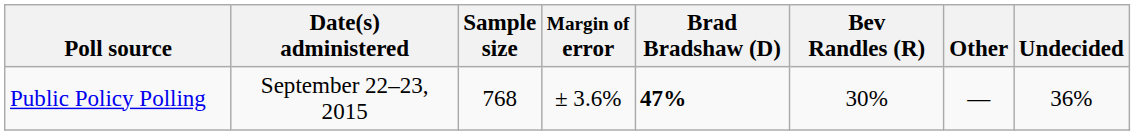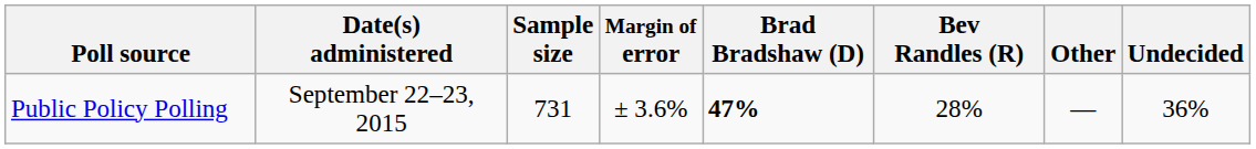 <table class="wikitable">
 <tr valign= bottom>
 <th style="width:150px;">Poll source</th>
 <th style="width:150px;">Date(s)<br>administered</th>
 <th class=small>Sample<br>size</th>
 <th><small>Margin of</small><br>error</th>
 <th style="width:100px;">Brad<br>Bradshaw (D)</th>
 <th style="width:100px;">Bev<br>Randles (R)</th>
 <th style="width:40px;">Other</th>
 <th style="width:40px;">Undecided</th>
 </tr>
 <tr>
 <td><a href='#'>Public Policy Polling</a></td>
 <td align=center>September 22–23, 2015</td>
-<td align=center>768</td>
+<td align=center>731</td>
 <td align=center>± 3.6%</td>
 <td><strong>47%</strong></td>
-<td align=center>30%</td>
+<td align=center>28%</td>
 <td align=center>—</td>
 <td align=center>36%</td>
 </tr>
 </table>
